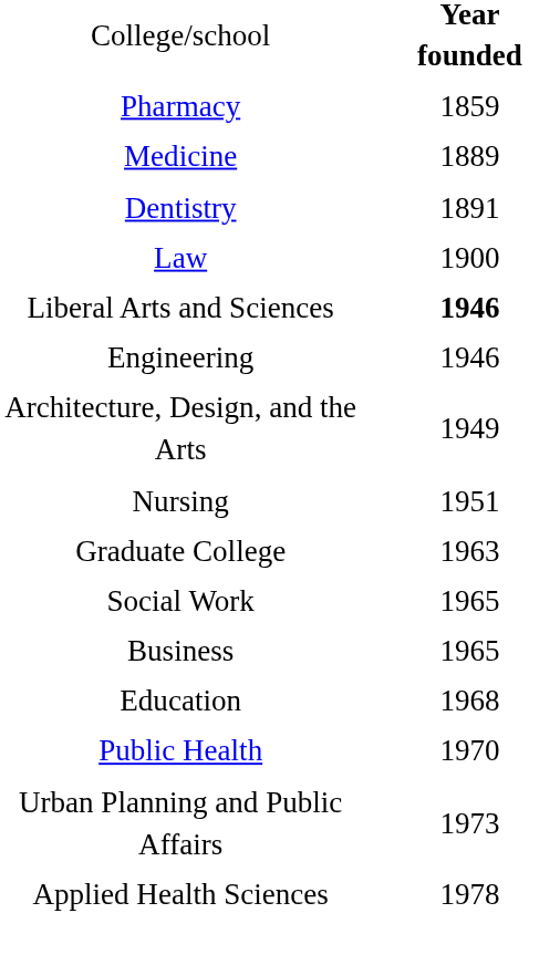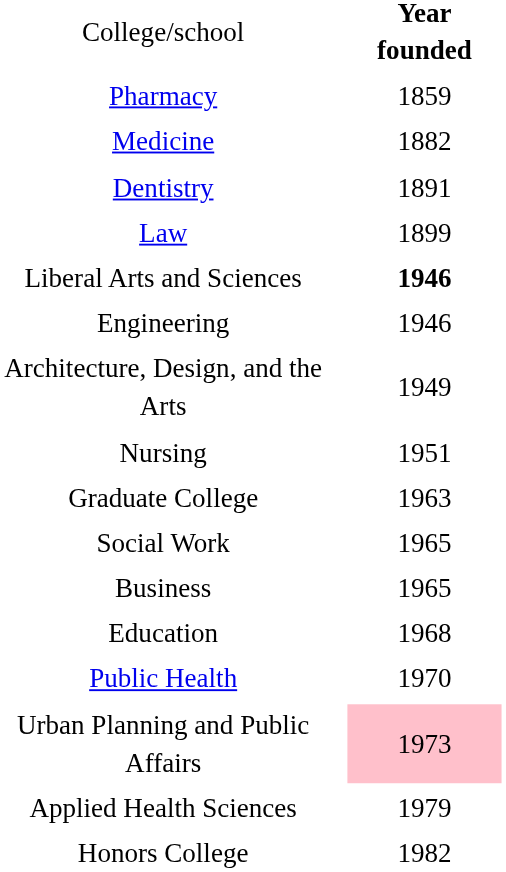 <table class="toccolours" style="float:right; margin-left:1em; font-size:90%; line-height:1.4em; width:280px; text-align:center">
 <tr>
 <td>College/school</td>
 <td><strong>Year founded</strong></td>
 </tr>
 <tr>
 <td><a href='#'>Pharmacy</a></td>
 <td>1859</td>
 </tr>
 <tr>
 <td><a href='#'>Medicine</a></td>
-<td>1889</td>
+<td>1882</td>
 </tr>
 <tr>
 <td><a href='#'>Dentistry</a></td>
 <td>1891</td>
 </tr>
 <tr>
 <td><a href='#'>Law</a></td>
-<td>1900</td>
+<td>1899</td>
 </tr>
 <tr>
 <td>Liberal Arts and Sciences</td>
 <td><strong>1946</strong></td>
 </tr>
 <tr>
 <td>Engineering</td>
 <td>1946</td>
 </tr>
 <tr>
 <td>Architecture, Design, and the Arts</td>
 <td>1949</td>
 </tr>
 <tr>
 <td>Nursing</td>
 <td>1951</td>
 </tr>
 <tr>
 <td>Graduate College</td>
 <td>1963</td>
 </tr>
 <tr>
 <td>Social Work</td>
 <td>1965</td>
 </tr>
 <tr>
 <td>Business</td>
 <td>1965</td>
 </tr>
 <tr>
 <td>Education</td>
 <td>1968</td>
 </tr>
 <tr>
 <td><a href='#'>Public Health</a></td>
 <td>1970</td>
 </tr>
 <tr>
 <td>Urban Planning and Public Affairs</td>
-<td>1973</td>
+<td style="background: pink;">1973</td>
 </tr>
 <tr>
 <td>Applied Health Sciences</td>
-<td>1978</td>
+<td>1979</td>
+</tr>
+<tr>
+<td>Honors College</td>
+<td>1982</td>
 </tr>
 </table>
